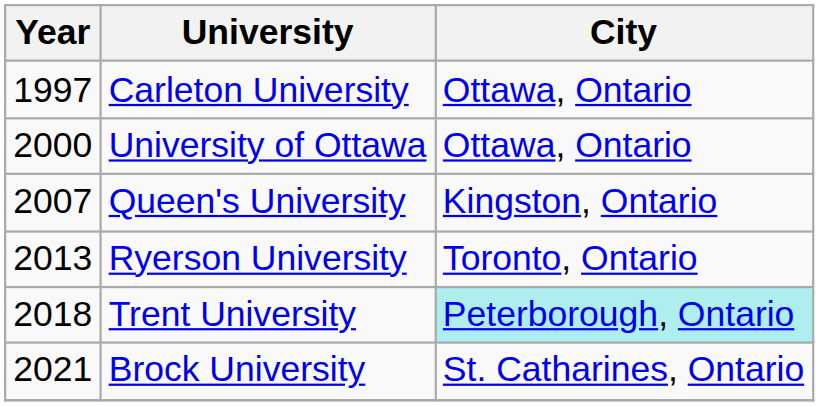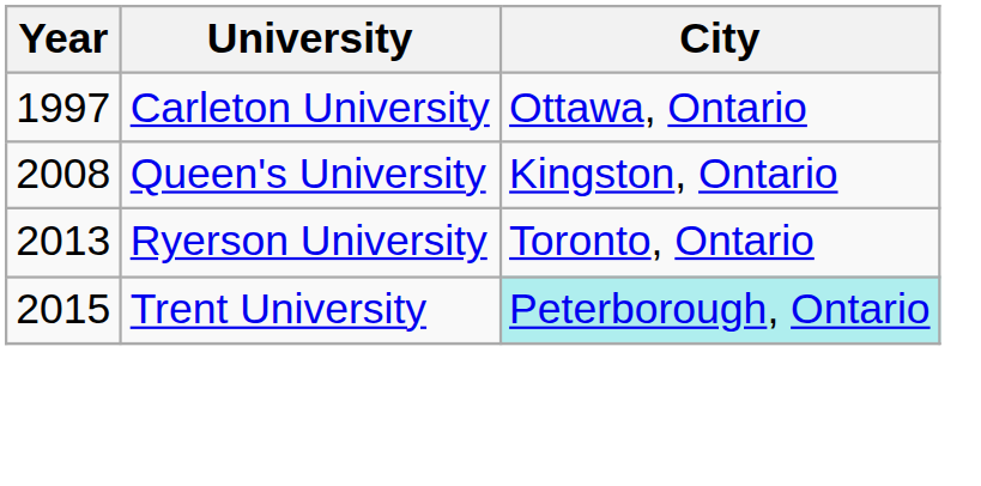 <table class="wikitable">
 <tr>
 <th>Year</th>
 <th>University</th>
 <th>City</th>
 </tr>
 <tr>
 <td>1997</td>
 <td><a href='#'>Carleton University</a></td>
 <td><a href='#'>Ottawa</a>, <a href='#'>Ontario</a></td>
 </tr>
 <tr>
-<td>2000</td>
-<td><a href='#'>University of Ottawa</a></td>
-<td><a href='#'>Ottawa</a>, <a href='#'>Ontario</a></td>
-</tr>
-<tr>
-<td>2007</td>
+<td>2008</td>
 <td><a href='#'>Queen's University</a></td>
 <td><a href='#'>Kingston</a>, <a href='#'>Ontario</a></td>
 </tr>
 <tr>
 <td>2013</td>
 <td><a href='#'>Ryerson University</a></td>
 <td><a href='#'>Toronto</a>, <a href='#'>Ontario</a></td>
 </tr>
 <tr>
-<td>2018</td>
+<td>2015</td>
 <td><a href='#'>Trent University</a></td>
 <td style="background: paleturquoise;"><a href='#'>Peterborough</a>, <a href='#'>Ontario</a></td>
 </tr>
 <tr>
-<td>2021</td>
-<td><a href='#'>Brock University</a></td>
-<td><a href='#'>St. Catharines</a>, <a href='#'>Ontario</a></td>
-</tr>
-<tr>
 </tr>
 </table>
